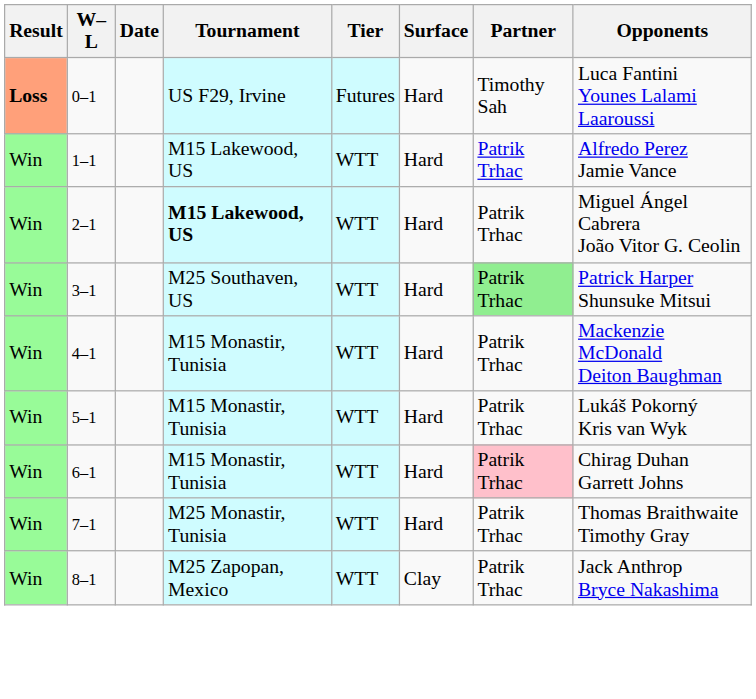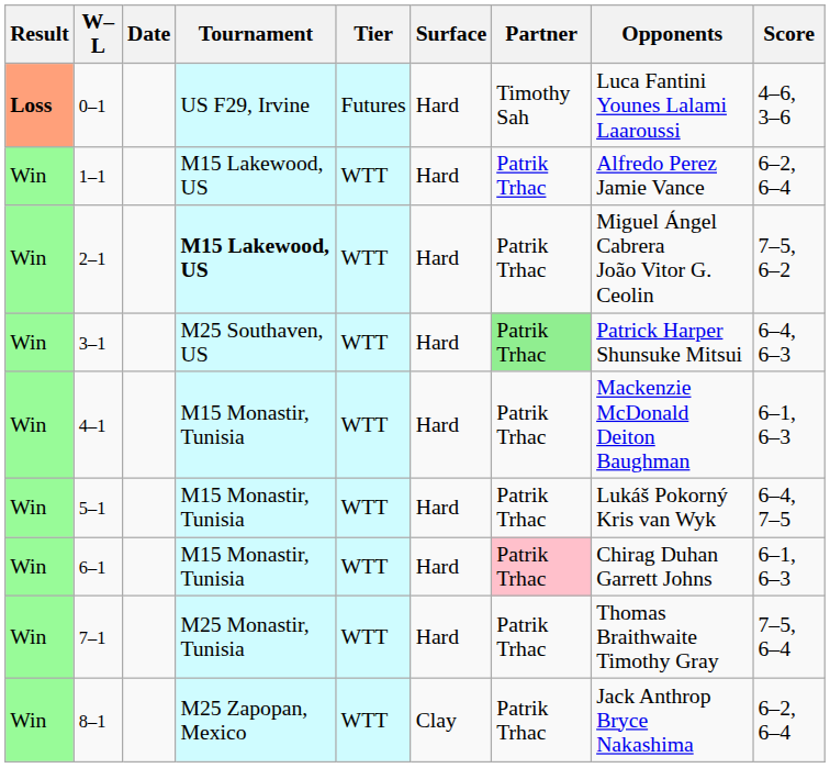 <table class="sortable wikitable nowrap">
 <tr>
 <th>Result</th>
 <th class="unsortable">W–L</th>
 <th>Date</th>
 <th>Tournament</th>
 <th>Tier</th>
 <th>Surface</th>
 <th>Partner</th>
 <th>Opponents</th>
+<th class="unsortable">Score</th>
 </tr>
 <tr>
 <td bgcolor=FFA07A><strong>Loss</strong></td>
 <td><small>0–1</small></td>
 <td></td>
 <td style="background:#cffcff;">US F29, Irvine</td>
 <td style="background:#cffcff;">Futures</td>
 <td>Hard</td>
 <td> Timothy Sah</td>
 <td> Luca Fantini<br> <a href='#'>Younes Lalami Laaroussi</a></td>
+<td>4–6, 3–6</td>
 </tr>
 <tr>
 <td bgcolor=98FB98>Win</td>
 <td><small>1–1</small></td>
 <td></td>
 <td style="background:#cffcff;">M15 Lakewood, US</td>
 <td style="background:#cffcff;">WTT</td>
 <td>Hard</td>
 <td> <a href='#'>Patrik Trhac</a></td>
 <td> <a href='#'>Alfredo Perez</a><br> Jamie Vance</td>
+<td>6–2, 6–4</td>
 </tr>
 <tr>
 <td bgcolor=98FB98>Win</td>
 <td><small>2–1</small></td>
 <td></td>
 <td style="background:#cffcff;"><strong>M15 Lakewood, US</strong></td>
 <td style="background:#cffcff;">WTT</td>
 <td>Hard</td>
 <td> Patrik Trhac</td>
 <td> Miguel Ángel Cabrera<br> João Vitor G. Ceolin</td>
+<td>7–5, 6–2</td>
 </tr>
 <tr>
 <td bgcolor=98FB98>Win</td>
 <td><small>3–1</small></td>
 <td></td>
 <td style="background:#cffcff;">M25 Southaven, US</td>
 <td style="background:#cffcff;">WTT</td>
 <td>Hard</td>
 <td style="background: lightgreen;"> Patrik Trhac</td>
 <td> <a href='#'>Patrick Harper</a><br> Shunsuke Mitsui</td>
+<td>6–4, 6–3</td>
 </tr>
 <tr>
 <td bgcolor=98FB98>Win</td>
 <td><small>4–1</small></td>
 <td></td>
 <td style="background:#cffcff;">M15 Monastir, Tunisia</td>
 <td style="background:#cffcff;">WTT</td>
 <td>Hard</td>
 <td> Patrik Trhac</td>
 <td> <a href='#'>Mackenzie McDonald</a><br> <a href='#'>Deiton Baughman</a></td>
+<td>6–1, 6–3</td>
 </tr>
 <tr>
 <td bgcolor=98FB98>Win</td>
 <td><small>5–1</small></td>
 <td></td>
 <td style="background:#cffcff;">M15 Monastir, Tunisia</td>
 <td style="background:#cffcff;">WTT</td>
 <td>Hard</td>
 <td> Patrik Trhac</td>
 <td> Lukáš Pokorný<br> Kris van Wyk</td>
+<td>6–4, 7–5</td>
 </tr>
 <tr>
 <td bgcolor=98FB98>Win</td>
 <td><small>6–1</small></td>
 <td></td>
 <td style="background:#cffcff;">M15 Monastir, Tunisia</td>
 <td style="background:#cffcff;">WTT</td>
 <td>Hard</td>
 <td style="background: pink;"> Patrik Trhac</td>
 <td> Chirag Duhan<br> Garrett Johns</td>
+<td>6–1, 6–3</td>
 </tr>
 <tr>
 <td bgcolor=98FB98>Win</td>
 <td><small>7–1</small></td>
 <td></td>
 <td style="background:#cffcff;">M25 Monastir, Tunisia</td>
 <td style="background:#cffcff;">WTT</td>
 <td>Hard</td>
 <td> Patrik Trhac</td>
 <td> Thomas Braithwaite<br> Timothy Gray</td>
+<td>7–5, 6–4</td>
 </tr>
 <tr>
 <td bgcolor=98FB98>Win</td>
 <td><small>8–1</small></td>
 <td></td>
 <td style="background:#cffcff;">M25 Zapopan, Mexico</td>
 <td style="background:#cffcff;">WTT</td>
 <td>Clay</td>
 <td> Patrik Trhac</td>
 <td> Jack Anthrop<br> <a href='#'>Bryce Nakashima</a></td>
+<td>6–2, 6–4</td>
 </tr>
 </table>
